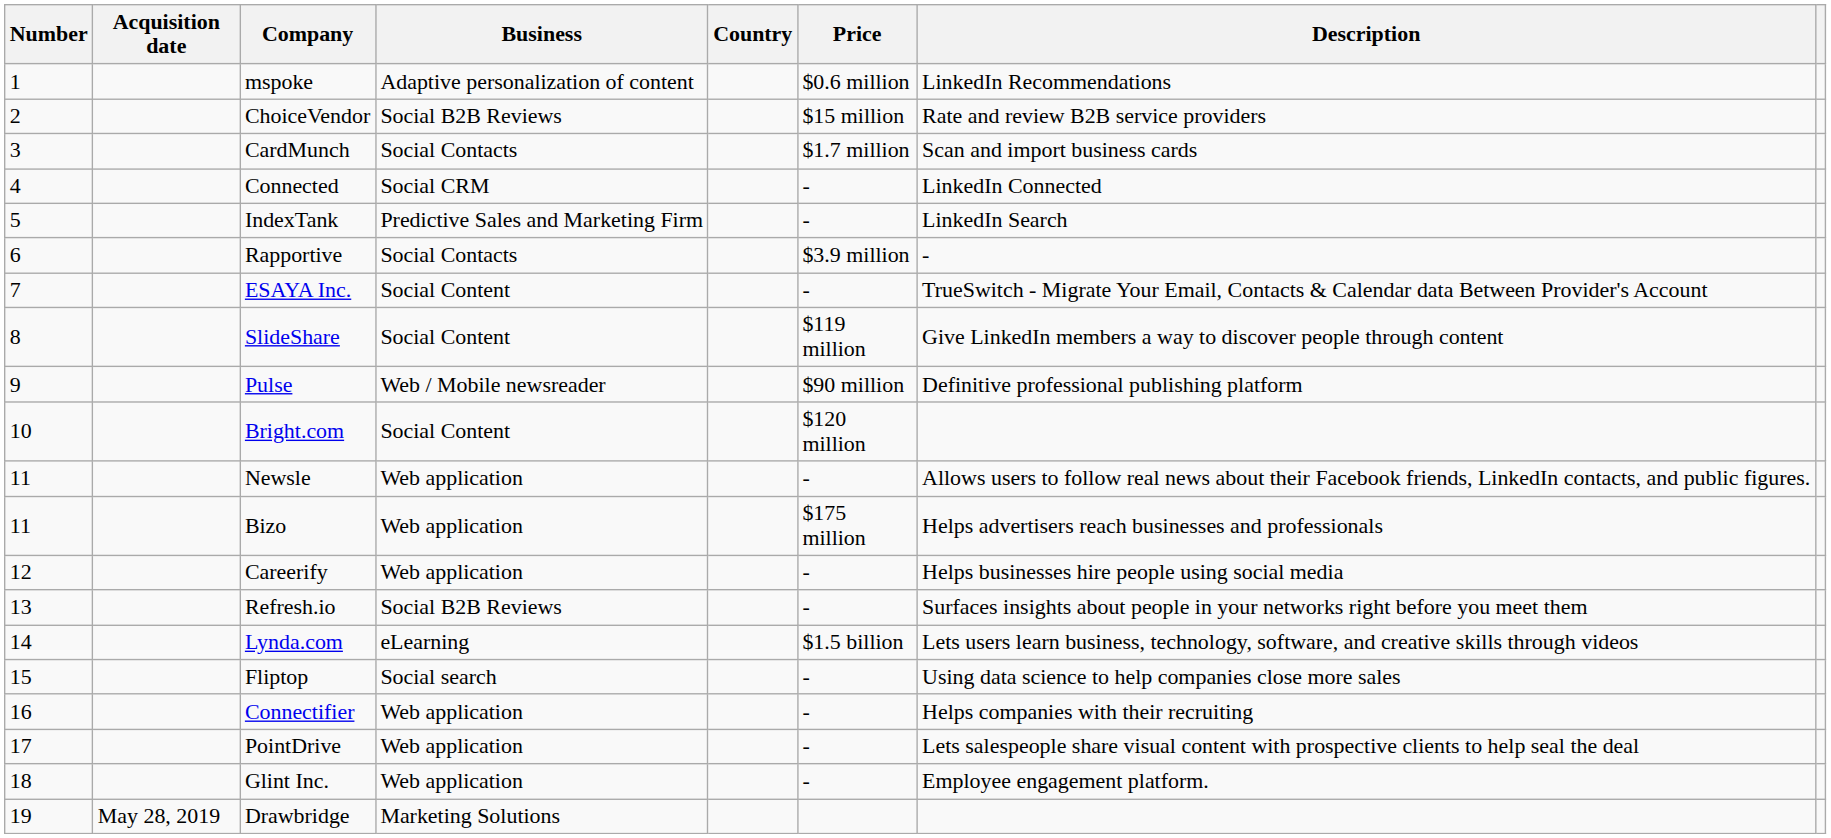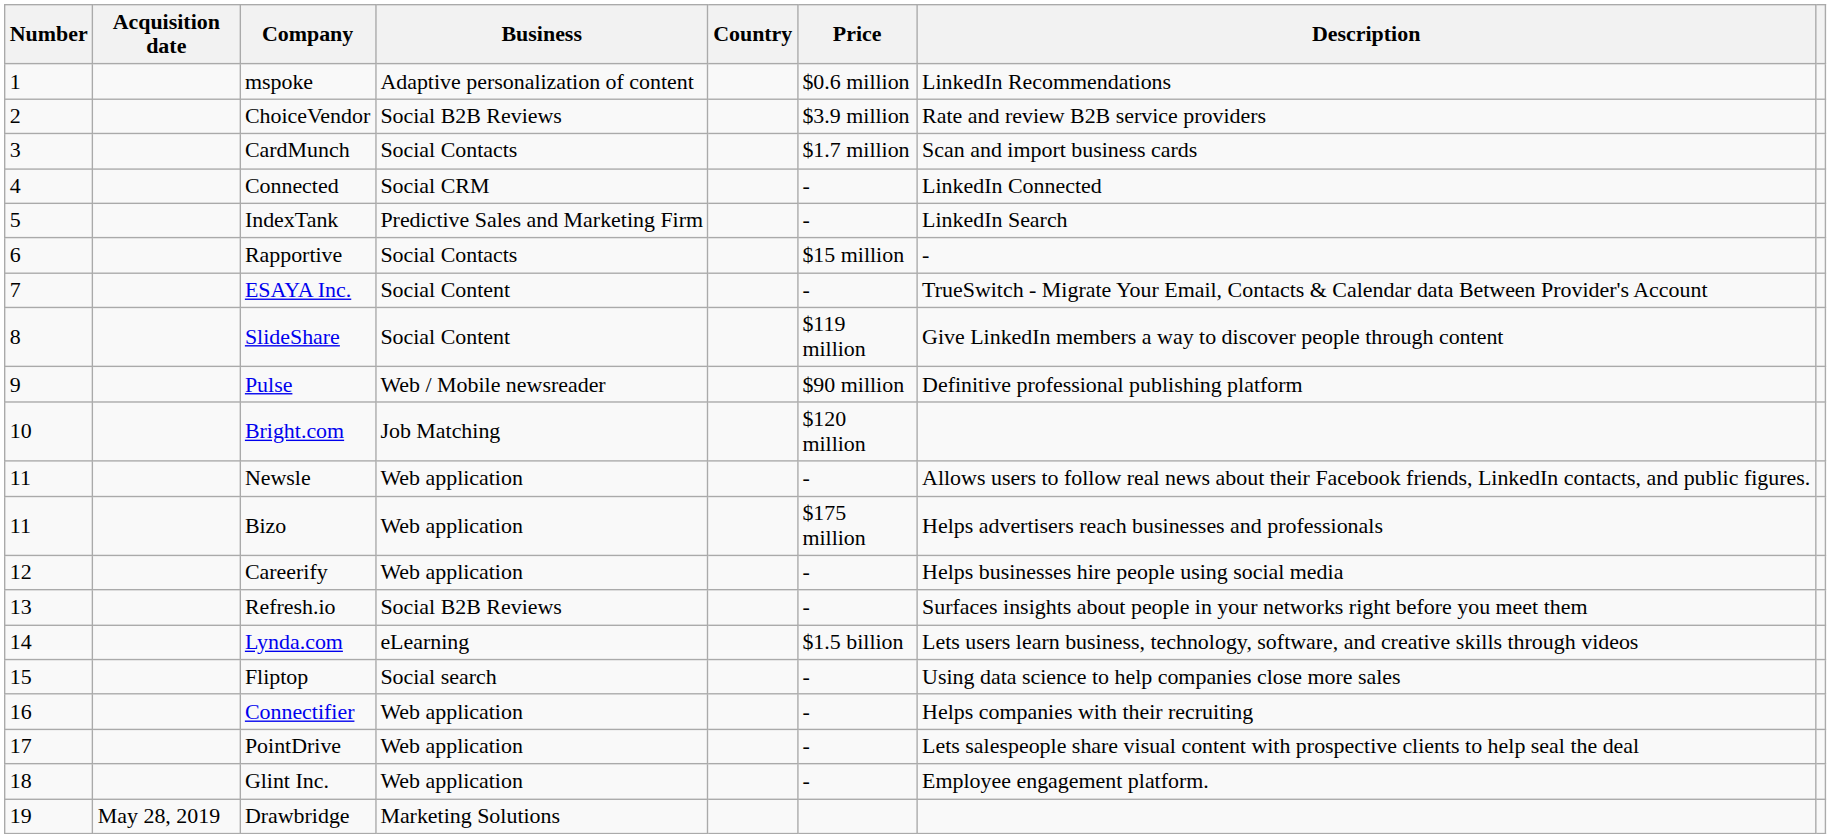 <table class="wikitable sortable">
 <tr>
 <th scope="col" style="width:30px;">Number</th>
 <th scope="col" style="width:100px;">Acquisition date</th>
 <th scope="col">Company</th>
 <th scope="col">Business</th>
 <th scope="col" style="width:50px;">Country</th>
 <th scope="col" style="width:80px;">Price</th>
 <th scope="col">Description</th>
 <th scope="col" class="unsortable"></th>
 </tr>
 <tr scope="row">
 <td>1</td>
 <td></td>
 <td>mspoke</td>
 <td>Adaptive personalization of content</td>
 <td></td>
 <td>$0.6 million</td>
 <td>LinkedIn Recommendations</td>
 <td style="text-align:center;"></td>
 </tr>
 <tr scope="row">
 <td>2</td>
 <td></td>
 <td>ChoiceVendor</td>
 <td>Social B2B Reviews</td>
 <td></td>
-<td>$15 million</td>
+<td>$3.9 million</td>
 <td>Rate and review B2B service providers</td>
 <td style="text-align:center;"></td>
 </tr>
 <tr scope="row">
 <td>3</td>
 <td></td>
 <td>CardMunch</td>
 <td>Social Contacts</td>
 <td></td>
 <td>$1.7 million</td>
 <td>Scan and import business cards</td>
 <td style="text-align:center;"></td>
 </tr>
 <tr scope="row">
 <td>4</td>
 <td></td>
 <td>Connected</td>
 <td>Social CRM</td>
 <td></td>
 <td>-</td>
 <td>LinkedIn Connected</td>
 <td style="text-align:center;"></td>
 </tr>
 <tr scope="row">
 <td>5</td>
 <td></td>
 <td>IndexTank</td>
 <td>Predictive Sales and Marketing Firm</td>
 <td></td>
 <td>-</td>
 <td>LinkedIn Search</td>
 <td style="text-align:center;"></td>
 </tr>
 <tr scope="row">
 <td>6</td>
 <td></td>
 <td>Rapportive</td>
 <td>Social Contacts</td>
 <td></td>
-<td>$3.9 million</td>
+<td>$15 million</td>
 <td>-</td>
 <td style="text-align:center;"></td>
 </tr>
 <tr scope="row">
 <td>7</td>
 <td></td>
 <td><a href='#'>ESAYA Inc.</a></td>
 <td>Social Content</td>
 <td></td>
 <td>-</td>
 <td>TrueSwitch - Migrate Your Email, Contacts & Calendar data Between Provider's Account</td>
 <td style="text-align:center;"></td>
 </tr>
 <tr scope="row">
 <td>8</td>
 <td></td>
 <td><a href='#'>SlideShare</a></td>
 <td>Social Content</td>
 <td></td>
 <td>$119 million</td>
 <td>Give LinkedIn members a way to discover people through content</td>
 <td style="text-align:center;"></td>
 </tr>
 <tr scope="row">
 <td>9</td>
 <td></td>
 <td><a href='#'>Pulse</a></td>
 <td>Web / Mobile newsreader</td>
 <td></td>
 <td>$90 million</td>
 <td>Definitive professional publishing platform</td>
 <td style="text-align:center;"></td>
 </tr>
 <tr scope="row">
 <td>10</td>
 <td></td>
 <td><a href='#'>Bright.com</a></td>
-<td>Social Content</td>
+<td>Job Matching</td>
 <td></td>
 <td>$120 million</td>
 <td></td>
 <td style="text-align:center;"></td>
 </tr>
 <tr scope="row">
 <td>11</td>
 <td></td>
 <td>Newsle</td>
 <td>Web application</td>
 <td></td>
 <td>-</td>
 <td>Allows users to follow real news about their Facebook friends, LinkedIn contacts, and public figures.</td>
 <td style="text-align:center;"></td>
 </tr>
 <tr scope="row">
 <td>11</td>
 <td></td>
 <td>Bizo</td>
 <td>Web application</td>
 <td></td>
 <td>$175 million</td>
 <td>Helps advertisers reach businesses and professionals</td>
 <td style="text-align:center;"></td>
 </tr>
 <tr scope="row">
 <td>12</td>
 <td></td>
 <td>Careerify</td>
 <td>Web application</td>
 <td></td>
 <td>-</td>
 <td>Helps businesses hire people using social media</td>
 <td style="text-align:center;"></td>
 </tr>
 <tr scope="row">
 <td>13</td>
 <td></td>
 <td>Refresh.io</td>
 <td>Social B2B Reviews</td>
 <td></td>
 <td>-</td>
 <td>Surfaces insights about people in your networks right before you meet them</td>
 <td style="text-align:center;"></td>
 </tr>
 <tr scope="row">
 <td>14</td>
 <td></td>
 <td><a href='#'>Lynda.com</a></td>
 <td>eLearning</td>
 <td></td>
 <td>$1.5 billion</td>
 <td>Lets users learn business, technology, software, and creative skills through videos</td>
 <td style="text-align:center;"></td>
 </tr>
 <tr scope="row">
 <td>15</td>
 <td></td>
 <td>Fliptop</td>
 <td>Social search</td>
 <td></td>
 <td>-</td>
 <td>Using data science to help companies close more sales</td>
 <td style="text-align:center;"></td>
 </tr>
 <tr scope="row">
 <td>16</td>
 <td></td>
 <td><a href='#'>Connectifier</a></td>
 <td>Web application</td>
 <td></td>
 <td>-</td>
 <td>Helps companies with their recruiting</td>
 <td style="text-align:center;"></td>
 </tr>
 <tr scope="row">
 <td>17</td>
 <td></td>
 <td>PointDrive</td>
 <td>Web application</td>
 <td></td>
 <td>-</td>
 <td>Lets salespeople share visual content with prospective clients to help seal the deal</td>
 <td style="text-align:center;"></td>
 </tr>
 <tr scope="row">
 <td>18</td>
 <td></td>
 <td>Glint Inc.</td>
 <td>Web application</td>
 <td></td>
 <td>-</td>
 <td>Employee engagement platform.</td>
 <td style="text-align:center;"></td>
 </tr>
 <tr>
 <td>19</td>
 <td>May 28, 2019</td>
 <td>Drawbridge</td>
 <td>Marketing Solutions</td>
 <td></td>
 <td></td>
 <td></td>
 <td style="text-align:center;"></td>
 </tr>
 </table>
